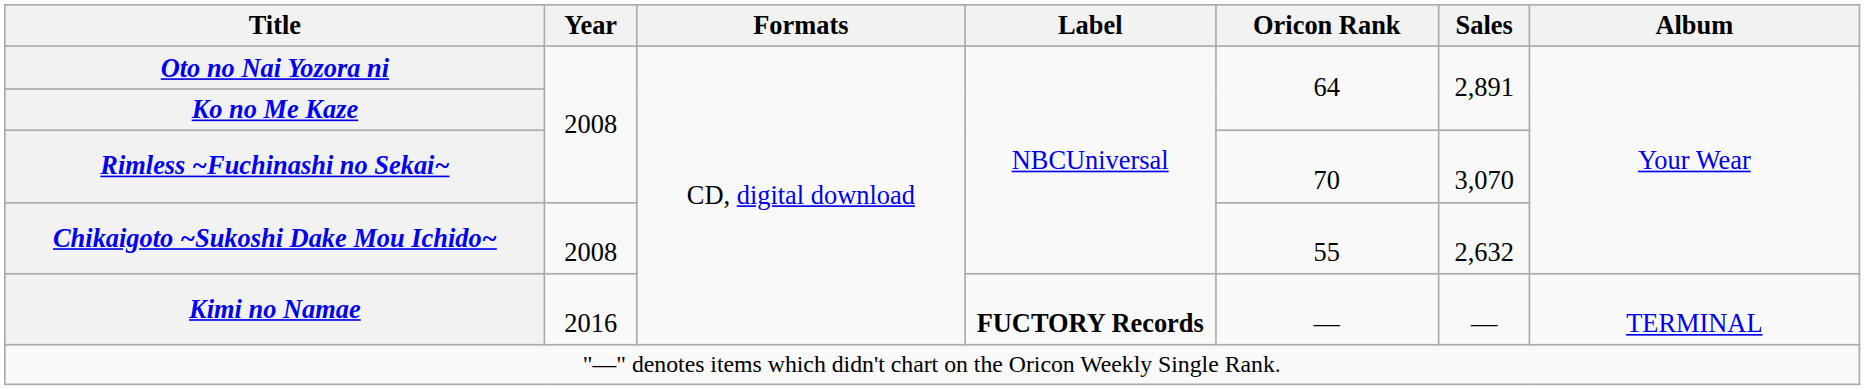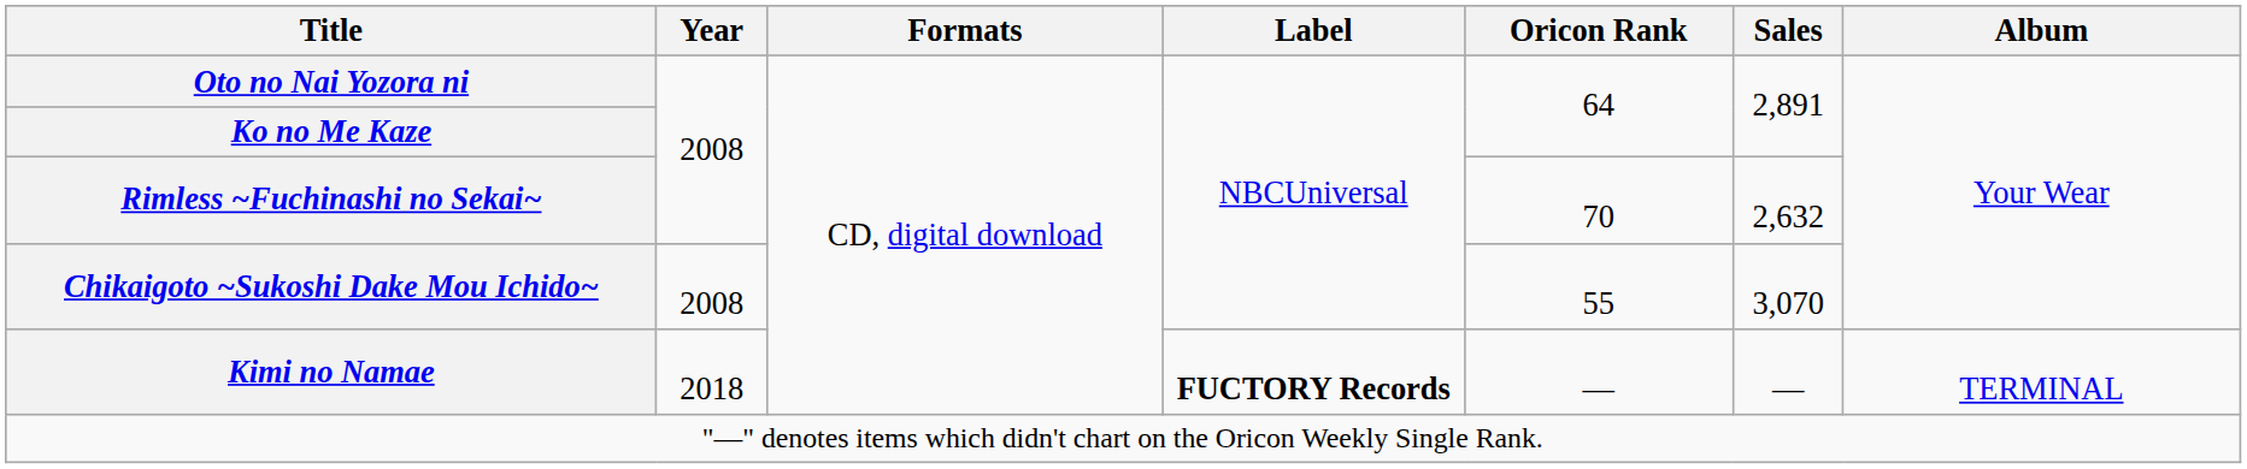 <table class="wikitable plainrowheaders" style="text-align:center;">
 <tr>
 <th style="width:20em;" rowspan="1">Title</th>
 <th style="width:3em;" rowspan="1">Year</th>
 <th style="width:12em;" rowspan="1">Formats</th>
 <th style="width:9em;" rowspan="1">Label</th>
 <th style="width:8em;" rowspan="1">Oricon Rank</th>
 <th style="width:3em;" rowspan="1">Sales</th>
 <th style="width:12em;" rowspan="1">Album</th>
 </tr>
 <tr>
 <th scope="row"><em><a href='#'>Oto no Nai Yozora ni</a></em></th>
 <td rowspan="3">2008</td>
 <td rowspan="5">CD, <a href='#'>digital download</a></td>
 <td rowspan="4"><a href='#'>NBCUniversal</a></td>
 <td rowspan="2">64</td>
 <td rowspan="2">2,891</td>
 <td rowspan="4"><a href='#'>Your Wear</a></td>
 </tr>
 <tr>
 <th scope="row"><em><a href='#'>Ko no Me Kaze</a></em></th>
 </tr>
 <tr>
 <th scope="row"><em><a href='#'>Rimless ~Fuchinashi no Sekai~</a></em></th>
 <td><br>70</td>
-<td><br>3,070</td>
+<td><br>2,632</td>
 </tr>
 <tr>
 <th scope="row"><em><a href='#'>Chikaigoto ~Sukoshi Dake Mou Ichido~</a></em></th>
 <td><br>2008</td>
 <td><br>55</td>
-<td><br>2,632</td>
+<td><br>3,070</td>
 </tr>
 <tr>
 <th scope="row"><em><a href='#'>Kimi no Namae</a></em></th>
-<td><br>2016</td>
+<td><br>2018</td>
 <td><strong><br>FUCTORY Records</strong></td>
 <td><br>—</td>
 <td><br>—</td>
 <td><br><a href='#'>TERMINAL</a></td>
 </tr>
 <tr>
 <td colspan="12" align="center" style="font-size:90%;">"—" denotes items which didn't chart on the Oricon Weekly Single Rank.</td>
 </tr>
 </table>
